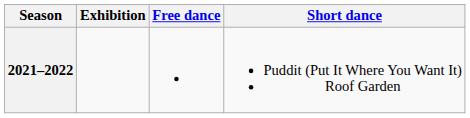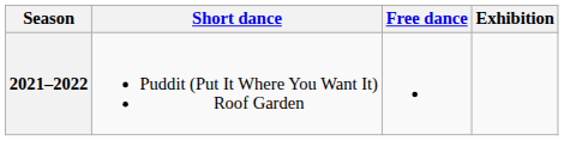 <table class=wikitable style=text-align:center>
 <tr>
 <th>Season</th>
+<th><a href='#'>Short dance</a></th>
+<th><a href='#'>Free dance</a></th>
 <th>Exhibition</th>
-<th><a href='#'>Free dance</a></th>
-<th><a href='#'>Short dance</a></th>
 </tr>
 <tr>
 <th>2021–2022</th>
+<td><br><ul><li>Puddit (Put It Where You Want It)</li><li>Roof Garden <br> </li></ul></td>
+<td><br><ul><li></li></ul></td>
 <td></td>
-<td><br><ul><li></li></ul></td>
-<td><br><ul><li>Puddit (Put It Where You Want It)</li><li>Roof Garden <br> </li></ul></td>
 </tr>
 </table>
